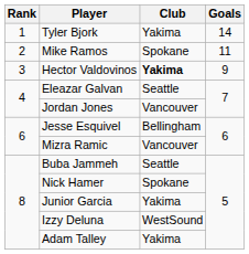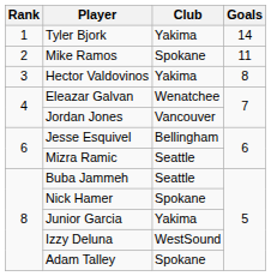 <table class="wikitable" style="text-align:center">
 <tr>
 <th>Rank</th>
 <th>Player</th>
 <th>Club</th>
 <th>Goals</th>
 </tr>
 <tr>
 <td>1</td>
 <td align="left">Tyler Bjork</td>
 <td align="left">Yakima</td>
 <td>14</td>
 </tr>
 <tr>
 <td>2</td>
 <td align="left">Mike Ramos</td>
 <td align="left">Spokane</td>
 <td>11</td>
 </tr>
 <tr>
 <td>3</td>
 <td align="left">Hector Valdovinos</td>
-<td align="left"><strong>Yakima</strong></td>
-<td>9</td>
+<td align="left">Yakima</td>
+<td>8</td>
 </tr>
 <tr>
 <td rowspan="2">4</td>
 <td align="left">Eleazar Galvan</td>
-<td align="left">Seattle</td>
+<td align="left">Wenatchee</td>
 <td rowspan="2">7</td>
 </tr>
 <tr>
 <td align="left">Jordan Jones</td>
 <td align="left">Vancouver</td>
 </tr>
 <tr>
 <td rowspan="2">6</td>
 <td align="left">Jesse Esquivel</td>
 <td align="left">Bellingham</td>
 <td rowspan="2">6</td>
 </tr>
 <tr>
 <td align="left">Mizra Ramic</td>
-<td align="left">Vancouver</td>
+<td align="left">Seattle</td>
 </tr>
 <tr>
 <td rowspan="5">8</td>
 <td align="left">Buba Jammeh</td>
 <td align="left">Seattle</td>
 <td rowspan="5">5</td>
 </tr>
 <tr>
 <td align="left">Nick Hamer</td>
 <td align="left">Spokane</td>
 </tr>
 <tr>
 <td align="left">Junior Garcia</td>
 <td align="left">Yakima</td>
 </tr>
 <tr>
 <td align="left">Izzy Deluna</td>
 <td align="left">WestSound</td>
 </tr>
 <tr>
 <td align="left">Adam Talley</td>
-<td align="left">Yakima</td>
+<td align="left">Spokane</td>
 </tr>
 </table>
